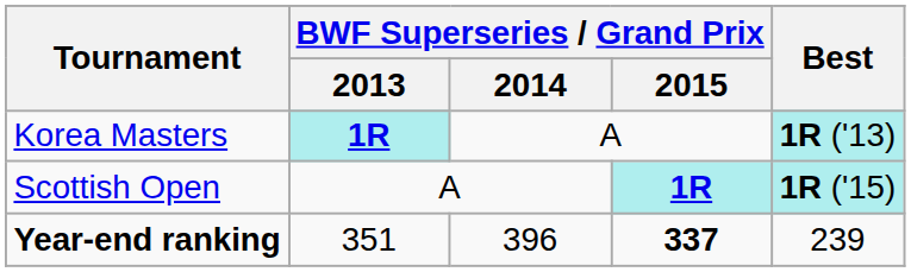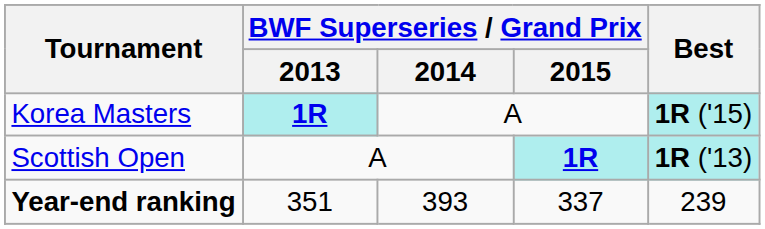 <table class="wikitable" style="font-size: 90%; text-align:center">
 <tr>
 <th rowspan="2">Tournament</th>
 <th colspan="3"><a href='#'>BWF Superseries</a> / <a href='#'>Grand Prix</a></th>
 <th rowspan="2">Best</th>
 </tr>
 <tr>
 <th>2013</th>
 <th>2014</th>
 <th>2015</th>
 </tr>
 <tr>
 <td align=left><a href='#'>Korea Masters</a></td>
 <td bgcolor=AFEEEE><strong><a href='#'>1R</a></strong></td>
 <td colspan="2">A</td>
-<td bgcolor=AFEEEE><strong>1R</strong> ('13)</td>
+<td bgcolor=AFEEEE><strong>1R</strong> ('15)</td>
 </tr>
 <tr>
 <td align=left><a href='#'>Scottish Open</a></td>
 <td colspan="2">A</td>
 <td bgcolor=AFEEEE><strong><a href='#'>1R</a></strong></td>
-<td bgcolor=AFEEEE><strong>1R</strong> ('15)</td>
+<td bgcolor=AFEEEE><strong>1R</strong> ('13)</td>
 </tr>
 <tr>
 <td align=left><strong>Year-end ranking</strong></td>
 <td>351</td>
-<td>396</td>
-<td><strong>337</strong></td>
+<td>393</td>
+<td>337</td>
 <td>239</td>
 </tr>
 </table>
